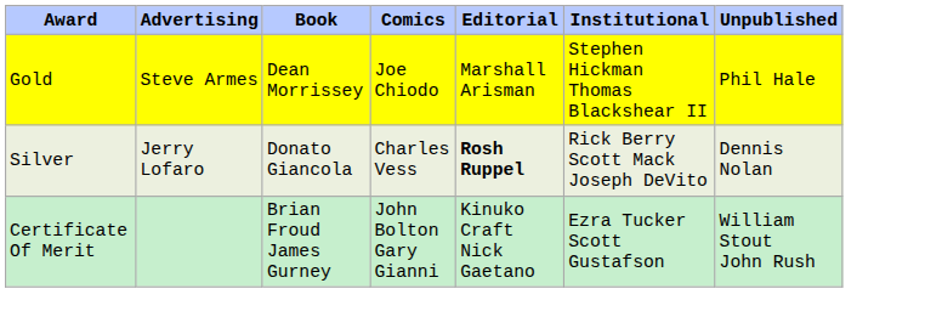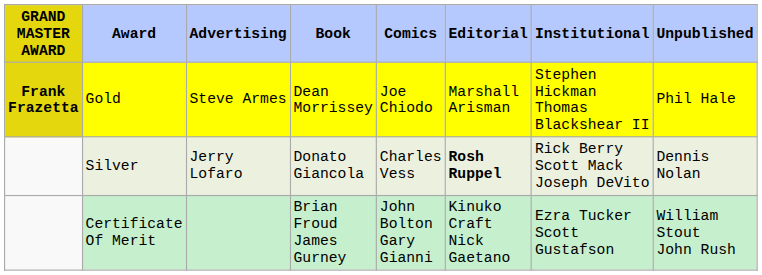 <table class="wikitable">
 <tr>
+<th style="background:#e5d70e">GRAND MASTER AWARD</th>
 <th style="background:#b6c9ff">Award</th>
 <th style="background:#b6c9ff">Advertising</th>
 <th style="background:#b6c9ff">Book</th>
 <th style="background:#b6c9ff">Comics</th>
 <th style="background:#b6c9ff">Editorial</th>
 <th style="background:#b6c9ff">Institutional</th>
 <th style="background:#b6c9ff">Unpublished</th>
 </tr>
 <tr>
+<td style="background:#e5d70e" align="center"><strong>Frank Frazetta</strong></td>
 <td style="background:#ffff00">Gold</td>
 <td style="background:#ffff00">Steve Armes</td>
 <td style="background:#ffff00">Dean Morrissey</td>
 <td style="background:#ffff00">Joe Chiodo</td>
 <td style="background:#ffff00">Marshall Arisman</td>
 <td style="background:#ffff00">Stephen Hickman<br>Thomas Blackshear II</td>
 <td style="background:#ffff00">Phil Hale</td>
 </tr>
 <tr>
+<td></td>
 <td style="background:#ecf0df">Silver</td>
 <td style="background:#ecf0df">Jerry Lofaro</td>
 <td style="background:#ecf0df">Donato Giancola</td>
 <td style="background:#ecf0df">Charles Vess</td>
 <td style="background:#ecf0df"><strong>Rosh Ruppel</strong></td>
 <td style="background:#ecf0df">Rick Berry<br>Scott Mack<br>Joseph DeVito</td>
 <td style="background:#ecf0df">Dennis Nolan</td>
 </tr>
 <tr>
+<td></td>
 <td style="background:#c6efcd">Certificate Of Merit</td>
 <td style="background:#c6efcd"></td>
 <td style="background:#c6efcd">Brian Froud<br>James Gurney</td>
 <td style="background:#c6efcd">John Bolton<br>Gary Gianni</td>
 <td style="background:#c6efcd">Kinuko Craft<br>Nick Gaetano</td>
 <td style="background:#c6efcd">Ezra Tucker<br>Scott Gustafson</td>
 <td style="background:#c6efcd">William Stout<br>John Rush</td>
 </tr>
 </table>
